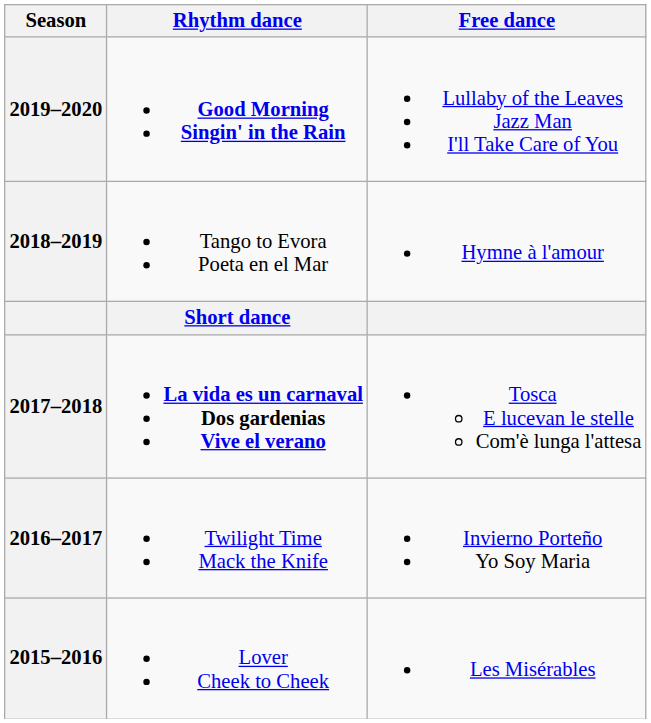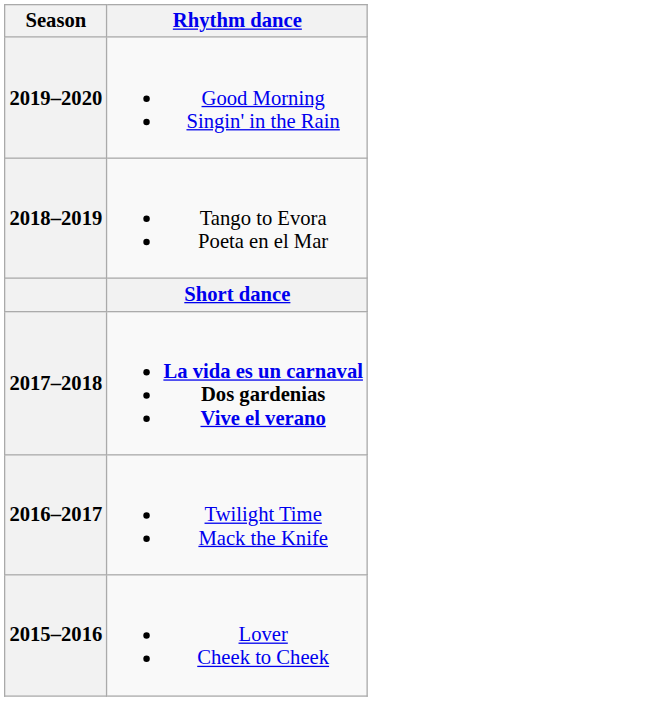 <table class=wikitable style=text-align:center>
 <tr>
 <th>Season</th>
 <th><a href='#'>Rhythm dance</a></th>
-<th><a href='#'>Free dance</a></th>
 </tr>
 <tr>
 <th>2019–2020 <br> </th>
-<td><strong><br><ul><li> <a href='#'>Good Morning</a></li><li> <a href='#'>Singin' in the Rain</a> <br></li></ul></strong></td>
-<td><br><ul><li><a href='#'>Lullaby of the Leaves</a></li><li><a href='#'>Jazz Man</a></li><li><a href='#'>I'll Take Care of You</a> <br> </li></ul></td>
+<td><br><ul><li> <a href='#'>Good Morning</a></li><li> <a href='#'>Singin' in the Rain</a> <br></li></ul></td>
 </tr>
 <tr>
 <th>2018–2019 <br> </th>
 <td><br><ul><li> Tango to Evora</li><li> Poeta en el Mar <br></li></ul></td>
-<td><br><ul><li><a href='#'>Hymne à l'amour</a> <br></li></ul></td>
 </tr>
 <tr>
 <th></th>
 <th><a href='#'>Short dance</a></th>
-<th></th>
 </tr>
 <tr>
 <th>2017–2018 <br> </th>
 <td><strong><br><ul><li> <a href='#'>La vida es un carnaval</a> <br></li><li> Dos gardenias <br></li><li> <a href='#'>Vive el verano</a> <br></li></ul></strong></td>
-<td><br><ul><li><a href='#'>Tosca</a> <br><ul><li><a href='#'>E lucevan le stelle</a></li><li>Com'è lunga l'attesa <br></li></ul></li></ul></td>
 </tr>
 <tr>
 <th>2016–2017 <br> </th>
 <td><br><ul><li> <a href='#'>Twilight Time</a> <br></li><li> <a href='#'>Mack the Knife</a> <br></li></ul></td>
-<td><br><ul><li><a href='#'>Invierno Porteño</a> <br></li><li>Yo Soy Maria <br></li></ul></td>
 </tr>
 <tr>
 <th>2015–2016</th>
 <td><br><ul><li> <a href='#'>Lover</a></li><li> <a href='#'>Cheek to Cheek</a> <br></li></ul></td>
-<td><br><ul><li><a href='#'>Les Misérables</a> <br></li></ul></td>
 </tr>
 </table>
